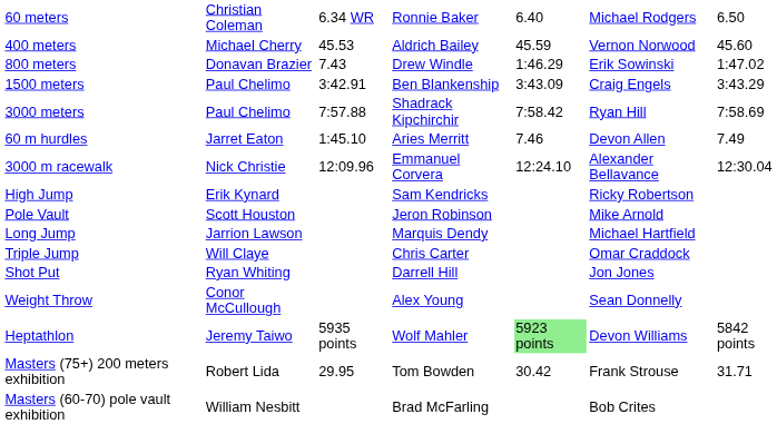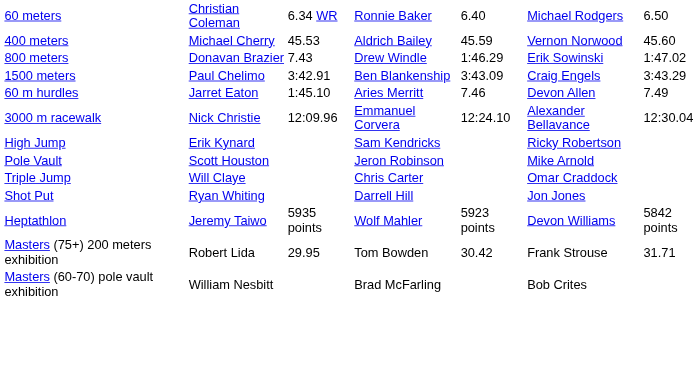 <table>
 <tr>
 <td><a href='#'>60 meters</a></td>
 <td><a href='#'>Christian Coleman</a></td>
 <td>6.34 <a href='#'>WR</a></td>
 <td><a href='#'>Ronnie Baker</a></td>
 <td>6.40</td>
 <td><a href='#'>Michael Rodgers</a></td>
 <td>6.50</td>
 </tr>
 <tr>
 <td><a href='#'>400 meters</a></td>
 <td><a href='#'>Michael Cherry</a></td>
 <td>45.53</td>
 <td><a href='#'>Aldrich Bailey</a></td>
 <td>45.59</td>
 <td><a href='#'>Vernon Norwood</a></td>
 <td>45.60</td>
 </tr>
 <tr>
 <td><a href='#'>800 meters</a></td>
 <td><a href='#'>Donavan Brazier</a></td>
 <td>7.43</td>
 <td><a href='#'>Drew Windle</a></td>
 <td>1:46.29</td>
 <td><a href='#'>Erik Sowinski</a></td>
 <td>1:47.02</td>
 </tr>
 <tr>
 <td><a href='#'>1500 meters</a></td>
 <td><a href='#'>Paul Chelimo</a></td>
 <td>3:42.91</td>
 <td><a href='#'>Ben Blankenship</a></td>
 <td>3:43.09</td>
 <td><a href='#'>Craig Engels</a></td>
 <td>3:43.29</td>
 </tr>
 <tr>
-<td><a href='#'>3000 meters</a></td>
-<td><a href='#'>Paul Chelimo</a></td>
-<td>7:57.88</td>
-<td><a href='#'>Shadrack Kipchirchir</a></td>
-<td>7:58.42</td>
-<td><a href='#'>Ryan Hill</a></td>
-<td>7:58.69</td>
-</tr>
-<tr>
 <td><a href='#'>60 m hurdles</a></td>
 <td><a href='#'>Jarret Eaton</a></td>
 <td>1:45.10 </td>
 <td><a href='#'>Aries Merritt</a></td>
 <td>7.46</td>
 <td><a href='#'>Devon Allen</a></td>
 <td>7.49</td>
 </tr>
 <tr>
 <td><a href='#'>3000 m racewalk</a></td>
 <td><a href='#'>Nick Christie</a></td>
 <td>12:09.96</td>
 <td><a href='#'>Emmanuel Corvera</a></td>
 <td>12:24.10</td>
 <td><a href='#'>Alexander Bellavance</a></td>
 <td>12:30.04</td>
 </tr>
 <tr>
 <td><a href='#'>High Jump</a></td>
 <td><a href='#'>Erik Kynard</a></td>
 <td></td>
 <td><a href='#'>Sam Kendricks</a></td>
 <td></td>
 <td><a href='#'>Ricky Robertson</a></td>
 <td></td>
 </tr>
 <tr>
 <td><a href='#'>Pole Vault</a></td>
 <td><a href='#'>Scott Houston</a></td>
 <td></td>
 <td><a href='#'>Jeron Robinson</a></td>
 <td></td>
 <td><a href='#'>Mike Arnold</a></td>
 <td></td>
 </tr>
 <tr>
-<td><a href='#'>Long Jump</a></td>
-<td><a href='#'>Jarrion Lawson</a></td>
-<td></td>
-<td><a href='#'>Marquis Dendy</a></td>
-<td></td>
-<td><a href='#'>Michael Hartfield</a></td>
-<td></td>
-</tr>
-<tr>
 <td><a href='#'>Triple Jump</a></td>
 <td><a href='#'>Will Claye</a></td>
 <td></td>
 <td><a href='#'>Chris Carter</a></td>
 <td></td>
 <td><a href='#'>Omar Craddock</a></td>
 <td></td>
 </tr>
 <tr>
 <td><a href='#'>Shot Put</a></td>
 <td><a href='#'>Ryan Whiting</a></td>
 <td></td>
 <td><a href='#'>Darrell Hill</a></td>
 <td></td>
 <td><a href='#'>Jon Jones</a></td>
 <td></td>
 </tr>
 <tr>
-<td><a href='#'>Weight Throw</a></td>
-<td><a href='#'>Conor McCullough</a></td>
-<td></td>
-<td><a href='#'>Alex Young</a></td>
-<td></td>
-<td><a href='#'>Sean Donnelly</a></td>
-<td></td>
-</tr>
-<tr>
 <td><a href='#'>Heptathlon</a></td>
 <td><a href='#'>Jeremy Taiwo</a></td>
 <td>5935 points</td>
 <td><a href='#'>Wolf Mahler</a></td>
-<td style="background: lightgreen;">5923 points</td>
+<td>5923 points</td>
 <td><a href='#'>Devon Williams</a></td>
 <td>5842 points</td>
 </tr>
 <tr>
 <td><a href='#'>Masters</a> (75+) 200 meters exhibition</td>
 <td>Robert Lida</td>
 <td>29.95</td>
 <td>Tom Bowden</td>
 <td>30.42</td>
 <td>Frank Strouse</td>
 <td>31.71</td>
 </tr>
 <tr>
 <td><a href='#'>Masters</a> (60-70) pole vault exhibition</td>
 <td>William Nesbitt</td>
 <td></td>
 <td>Brad McFarling</td>
 <td></td>
 <td>Bob Crites</td>
 <td></td>
 </tr>
 </table>
